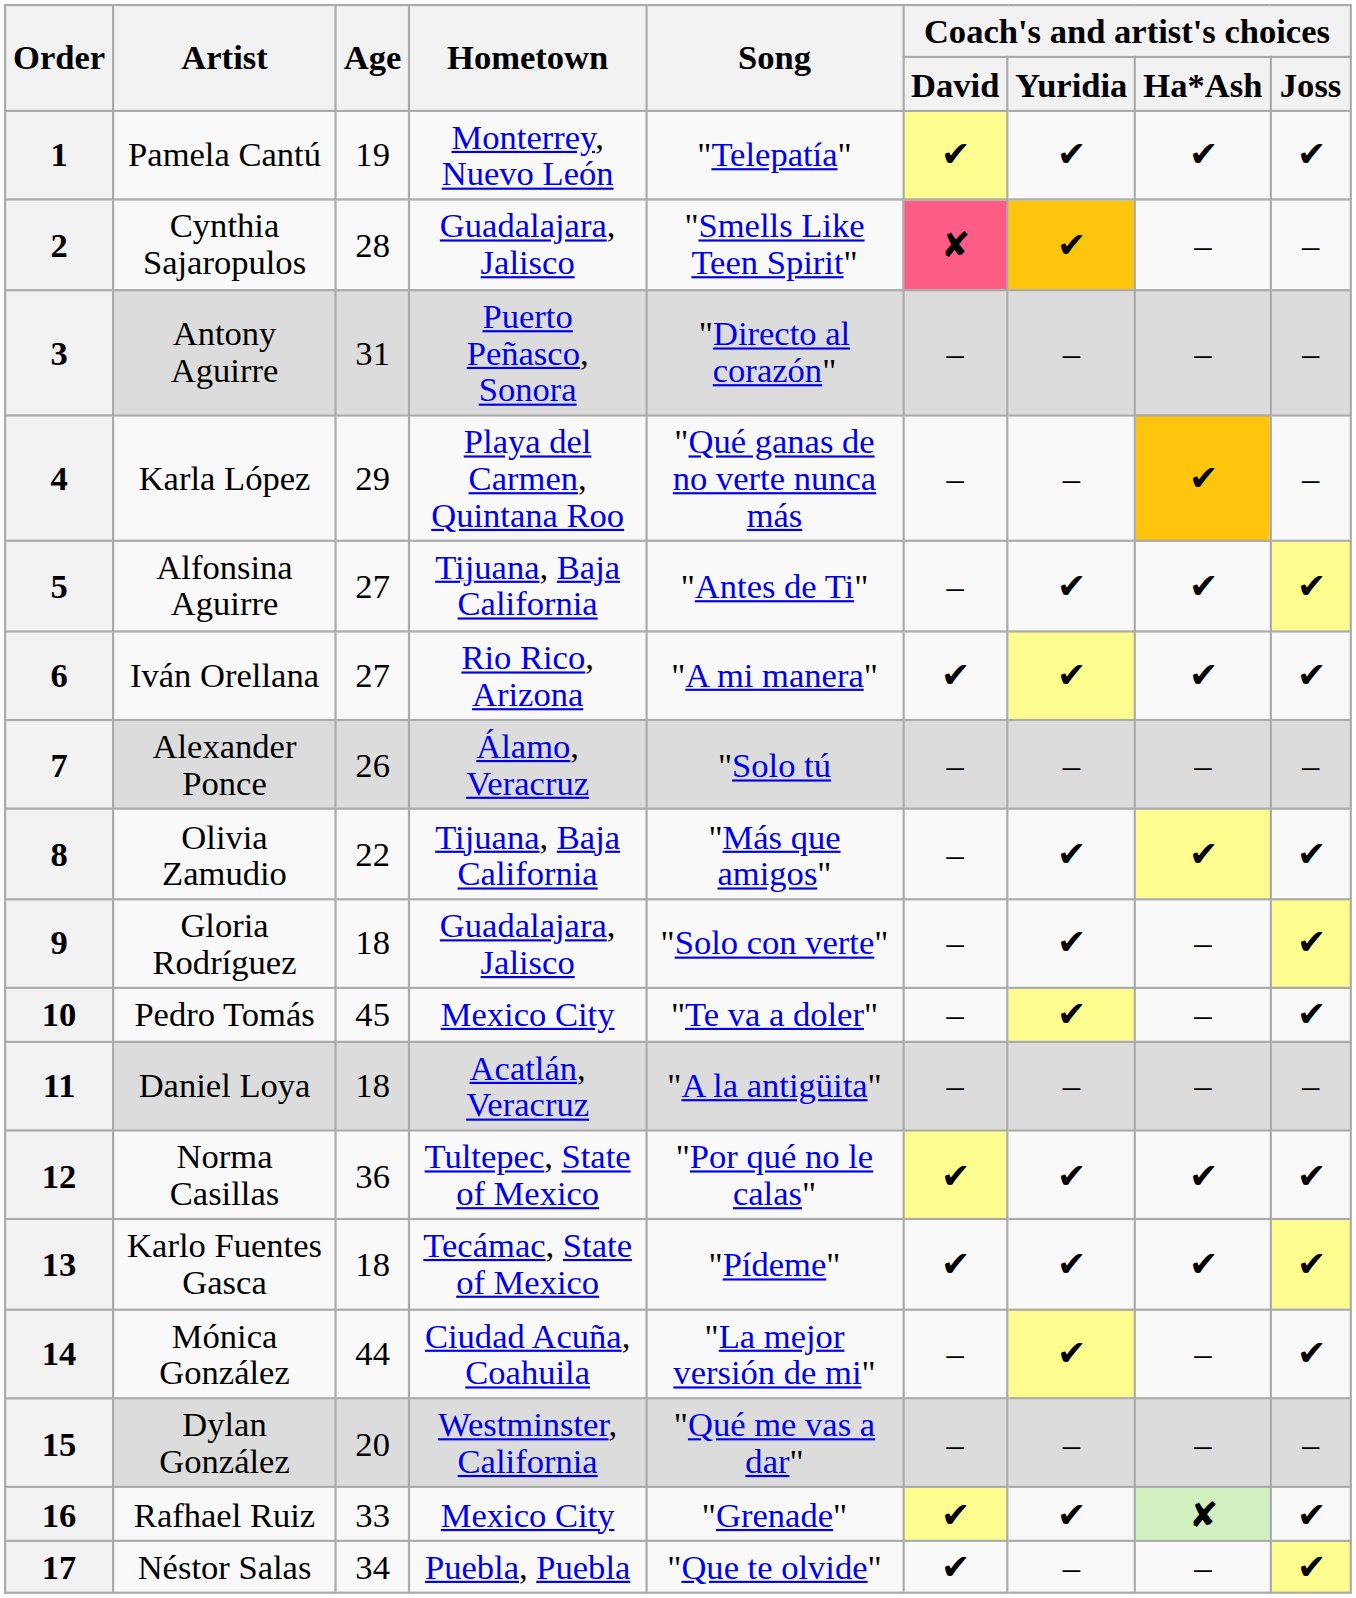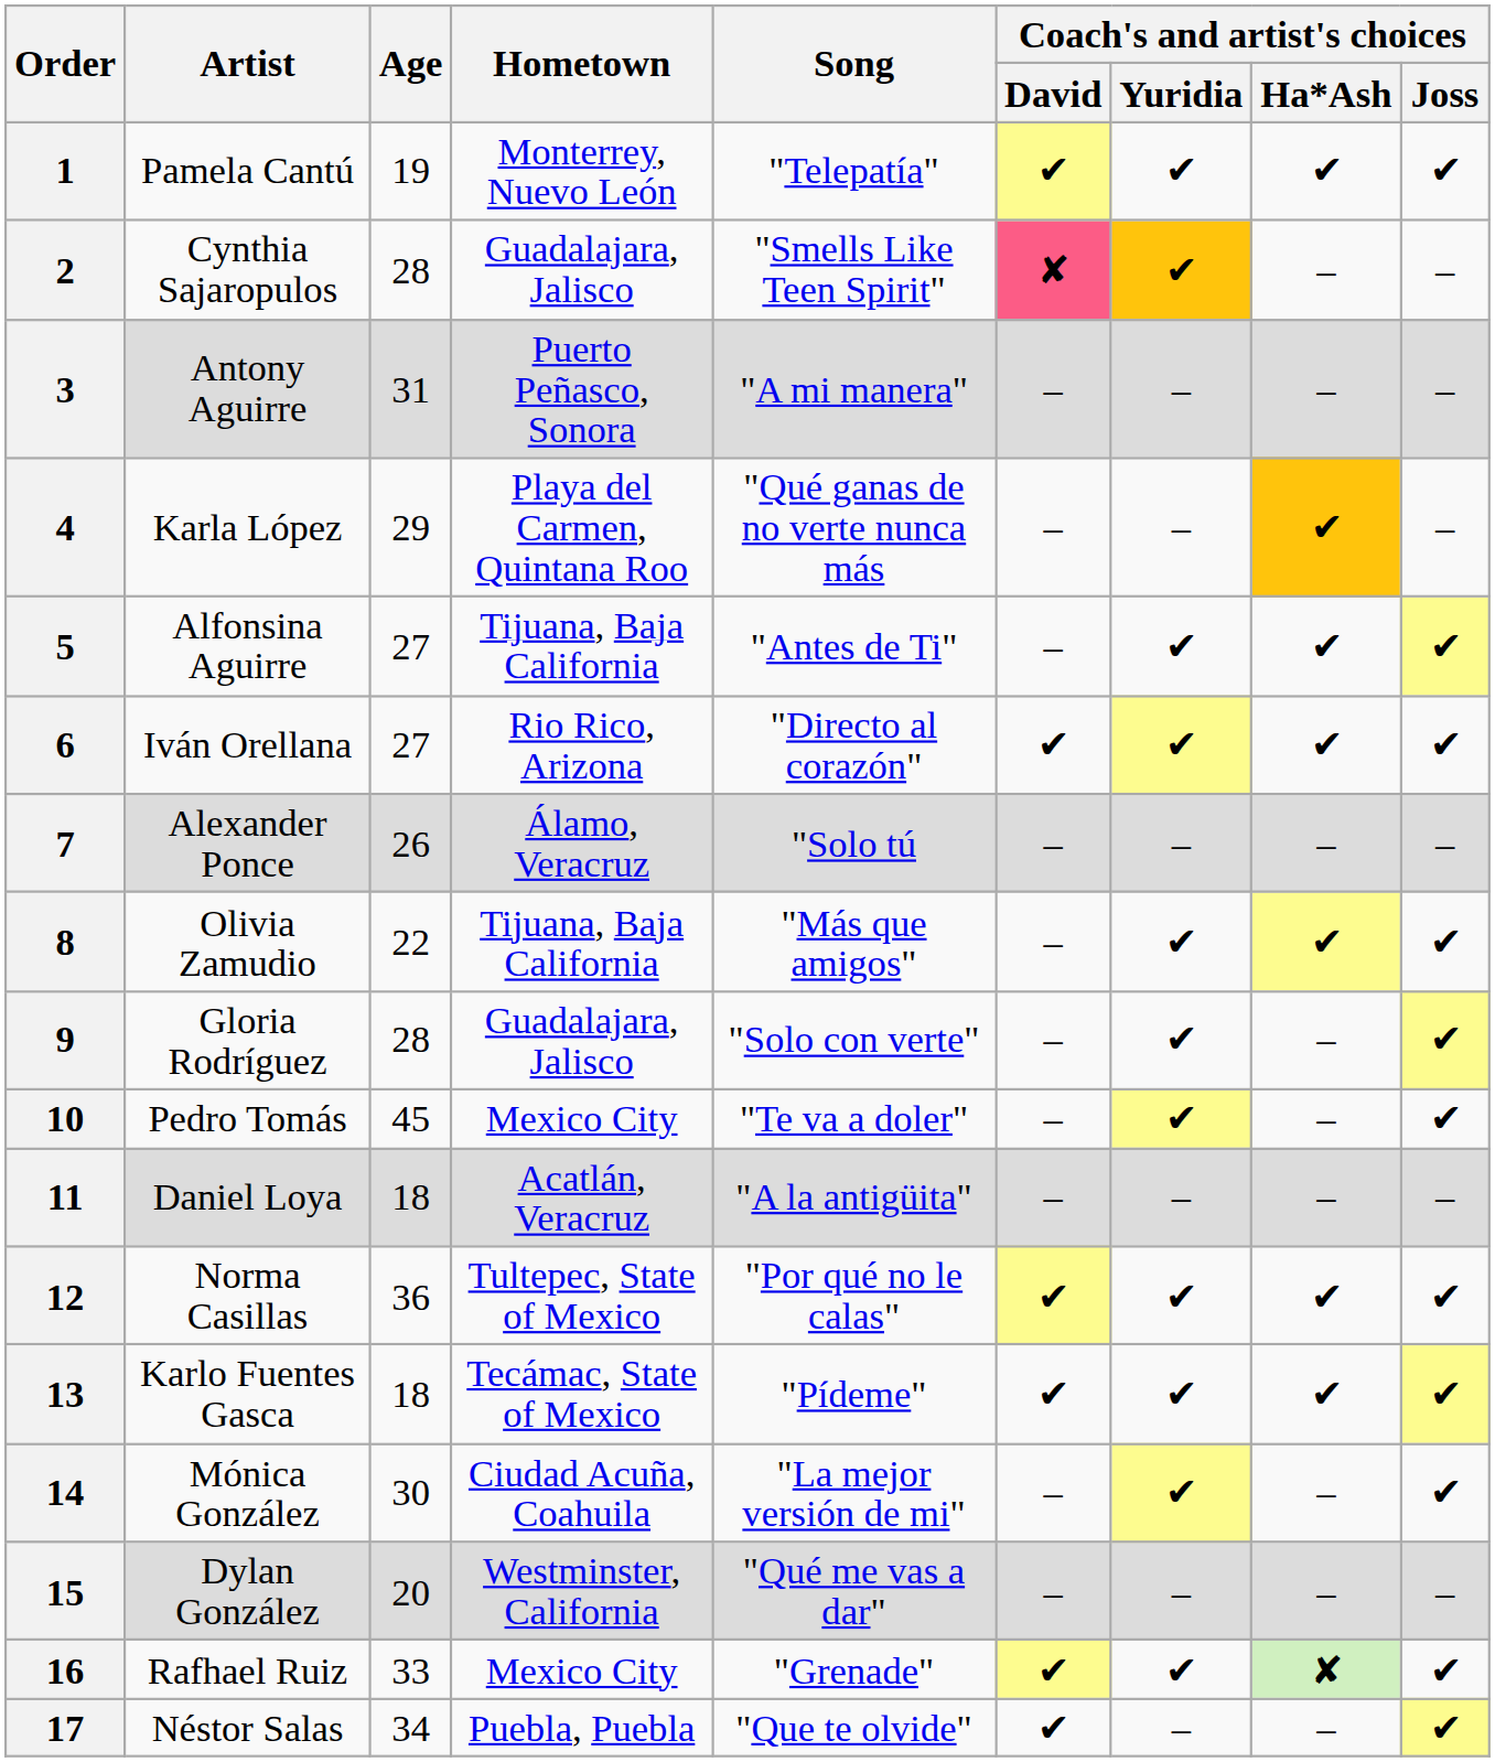 <table class="wikitable" style="text-align:center; line-height:17px; width:100%">
 <tr>
 <th scope="col" rowspan="2" style="width:04%">Order</th>
 <th scope="col" rowspan="2" style="width:17%">Artist</th>
 <th scope="col" rowspan="2" style="width:05%">Age</th>
 <th scope="col" rowspan="2" style="width:18%">Hometown</th>
 <th scope="col" rowspan="2" style="width:20%">Song</th>
 <th scope="col" colspan="4" style="width:24%">Coach's and artist's choices</th>
 </tr>
 <tr>
 <th style="width:06%">David</th>
 <th style="width:06%">Yuridia</th>
 <th style="width:06%">Ha*Ash</th>
 <th style="width:06%">Joss</th>
 </tr>
 <tr>
 <th>1</th>
 <td>Pamela Cantú</td>
 <td>19</td>
 <td><a href='#'>Monterrey</a>, <a href='#'>Nuevo León</a></td>
 <td>"<a href='#'>Telepatía</a>"</td>
 <td style="background:#fdfc8f">✔</td>
 <td>✔</td>
 <td>✔</td>
 <td>✔</td>
 </tr>
 <tr>
 <th>2</th>
 <td>Cynthia Sajaropulos</td>
 <td>28</td>
 <td><a href='#'>Guadalajara</a>, <a href='#'>Jalisco</a></td>
 <td>"<a href='#'>Smells Like Teen Spirit</a>"</td>
 <td style="background:#FC5C86">✘</td>
 <td style="background:#ffc40c">✔</td>
 <td>–</td>
 <td>–</td>
 </tr>
 <tr style="background:#dcdcdc">
 <th>3</th>
 <td>Antony Aguirre</td>
 <td>31</td>
 <td><a href='#'>Puerto Peñasco</a>, <a href='#'>Sonora</a></td>
-<td>"<a href='#'>Directo al corazón</a>"</td>
+<td>"<a href='#'>A mi manera</a>"</td>
 <td>–</td>
 <td>–</td>
 <td>–</td>
 <td>–</td>
 </tr>
 <tr>
 <th>4</th>
 <td>Karla López</td>
 <td>29</td>
 <td><a href='#'>Playa del Carmen</a>, <a href='#'>Quintana Roo</a></td>
 <td>"<a href='#'>Qué ganas de no verte nunca más</a></td>
 <td>–</td>
 <td>–</td>
 <td style="background:#ffc40c">✔</td>
 <td>–</td>
 </tr>
 <tr>
 <th>5</th>
 <td>Alfonsina Aguirre</td>
 <td>27</td>
 <td><a href='#'>Tijuana</a>, <a href='#'>Baja California</a></td>
 <td>"<a href='#'>Antes de Ti</a>"</td>
 <td>–</td>
 <td>✔</td>
 <td>✔</td>
 <td style="background:#fdfc8f">✔</td>
 </tr>
 <tr>
 <th>6</th>
 <td>Iván Orellana</td>
 <td>27</td>
 <td><a href='#'>Rio Rico</a>, <a href='#'>Arizona</a></td>
-<td>"<a href='#'>A mi manera</a>"</td>
+<td>"<a href='#'>Directo al corazón</a>"</td>
 <td>✔</td>
 <td style="background:#fdfc8f">✔</td>
 <td>✔</td>
 <td>✔</td>
 </tr>
 <tr style="background:#dcdcdc">
 <th>7</th>
 <td>Alexander Ponce</td>
 <td>26</td>
 <td><a href='#'>Álamo</a>, <a href='#'>Veracruz</a></td>
 <td>"<a href='#'>Solo tú</a></td>
 <td>–</td>
 <td>–</td>
 <td>–</td>
 <td>–</td>
 </tr>
 <tr>
 <th>8</th>
 <td>Olivia Zamudio</td>
 <td>22</td>
 <td><a href='#'>Tijuana</a>, <a href='#'>Baja California</a></td>
 <td>"<a href='#'>Más que amigos</a>"</td>
 <td>–</td>
 <td>✔</td>
 <td style="background:#fdfc8f">✔</td>
 <td>✔</td>
 </tr>
 <tr>
 <th>9</th>
 <td>Gloria Rodríguez</td>
-<td>18</td>
+<td>28</td>
 <td><a href='#'>Guadalajara</a>, <a href='#'>Jalisco</a></td>
 <td>"<a href='#'>Solo con verte</a>"</td>
 <td>–</td>
 <td>✔</td>
 <td>–</td>
 <td style="background:#fdfc8f">✔</td>
 </tr>
 <tr>
 <th>10</th>
 <td>Pedro Tomás</td>
 <td>45</td>
 <td><a href='#'>Mexico City</a></td>
 <td>"<a href='#'>Te va a doler</a>"</td>
 <td>–</td>
 <td style="background:#fdfc8f">✔</td>
 <td>–</td>
 <td>✔</td>
 </tr>
 <tr style="background:#dcdcdc">
 <th>11</th>
 <td>Daniel Loya</td>
 <td>18</td>
 <td><a href='#'>Acatlán</a>, <a href='#'>Veracruz</a></td>
 <td>"<a href='#'>A la antigüita</a>"</td>
 <td>–</td>
 <td>–</td>
 <td>–</td>
 <td>–</td>
 </tr>
 <tr>
 <th>12</th>
 <td>Norma Casillas</td>
 <td>36</td>
 <td><a href='#'>Tultepec</a>, <a href='#'>State of Mexico</a></td>
 <td>"<a href='#'>Por qué no le calas</a>"</td>
 <td style="background:#fdfc8f">✔</td>
 <td>✔</td>
 <td>✔</td>
 <td>✔</td>
 </tr>
 <tr>
 <th>13</th>
 <td>Karlo Fuentes Gasca</td>
 <td>18</td>
 <td><a href='#'>Tecámac</a>, <a href='#'>State of Mexico</a></td>
 <td>"<a href='#'>Pídeme</a>"</td>
 <td>✔</td>
 <td>✔</td>
 <td>✔</td>
 <td style="background:#fdfc8f">✔</td>
 </tr>
 <tr>
 <th>14</th>
 <td>Mónica González</td>
-<td>44</td>
+<td>30</td>
 <td><a href='#'>Ciudad Acuña</a>, <a href='#'>Coahuila</a></td>
 <td>"<a href='#'>La mejor versión de mi</a>"</td>
 <td>–</td>
 <td style="background:#fdfc8f">✔</td>
 <td>–</td>
 <td>✔</td>
 </tr>
 <tr style="background:#dcdcdc">
 <th>15</th>
 <td>Dylan González</td>
 <td>20</td>
 <td><a href='#'>Westminster</a>, <a href='#'>California</a></td>
 <td>"<a href='#'>Qué me vas a dar</a>"</td>
 <td>–</td>
 <td>–</td>
 <td>–</td>
 <td>–</td>
 </tr>
 <tr>
 <th>16</th>
 <td>Rafhael Ruiz</td>
 <td>33</td>
 <td><a href='#'>Mexico City</a></td>
 <td>"<a href='#'>Grenade</a>"</td>
 <td style="background:#fdfc8f">✔</td>
 <td>✔</td>
 <td style="background:#d0f0c0">✘</td>
 <td>✔</td>
 </tr>
 <tr>
 <th>17</th>
 <td>Néstor Salas</td>
 <td>34</td>
 <td><a href='#'>Puebla</a>, <a href='#'>Puebla</a></td>
 <td>"<a href='#'>Que te olvide</a>"</td>
 <td>✔</td>
 <td>–</td>
 <td>–</td>
 <td style="background:#fdfc8f">✔</td>
 </tr>
 </table>
